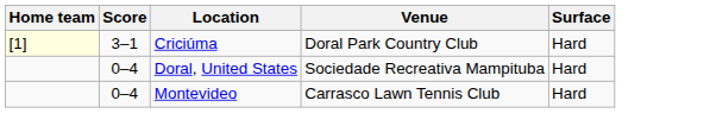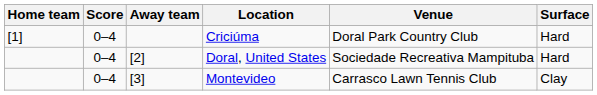 <table class="wikitable">
 <tr>
 <th>Home team</th>
 <th>Score</th>
+<th>Away team</th>
 <th>Location</th>
 <th>Venue</th>
 <th>Surface</th>
 </tr>
 <tr>
-<td style="background: lightyellow;"><strong></strong> [1]</td>
-<td style="text-align:center;">3–1</td>
+<td><strong></strong> [1]</td>
+<td style="text-align:center;">0–4</td>
+<td></td>
 <td><a href='#'>Criciúma</a></td>
 <td>Doral Park Country Club</td>
 <td>Hard</td>
 </tr>
 <tr>
 <td></td>
 <td style="text-align:center;">0–4</td>
+<td><strong></strong> [2]</td>
 <td><a href='#'>Doral</a>, <a href='#'>United States</a></td>
 <td>Sociedade Recreativa Mampituba</td>
 <td>Hard</td>
 </tr>
 <tr>
 <td><strong></strong></td>
 <td style="text-align:center;">0–4</td>
+<td> [3]</td>
 <td><a href='#'>Montevideo</a></td>
 <td>Carrasco Lawn Tennis Club</td>
-<td>Hard</td>
+<td>Clay</td>
 </tr>
 </table>
